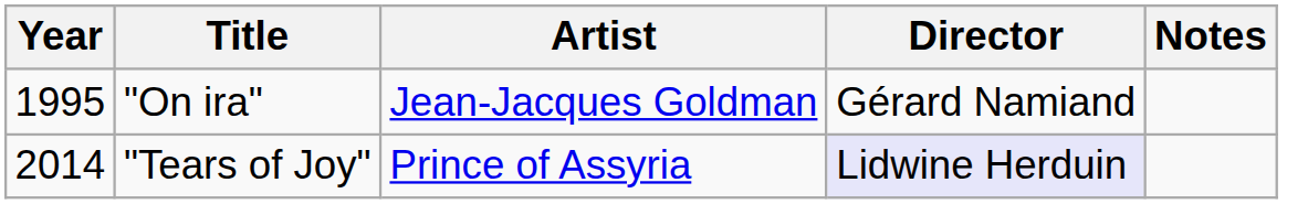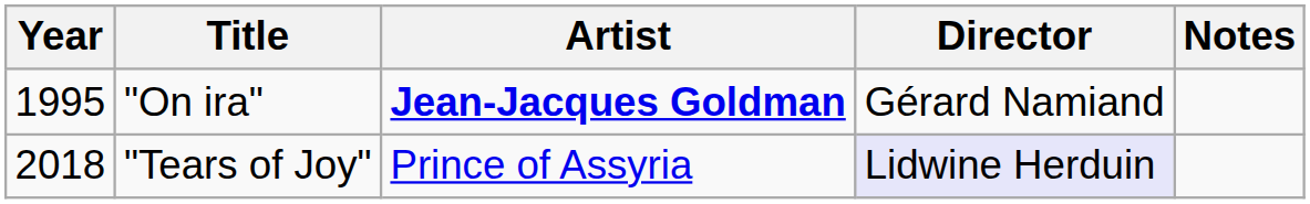 <table class="wikitable sortable">
 <tr>
 <th>Year</th>
 <th>Title</th>
 <th>Artist</th>
 <th>Director</th>
 <th class="unsortable">Notes</th>
 </tr>
 <tr>
 <td>1995</td>
 <td>"On ira"</td>
-<td><a href='#'>Jean-Jacques Goldman</a></td>
+<td><strong><a href='#'>Jean-Jacques Goldman</a></strong></td>
 <td>Gérard Namiand</td>
 <td></td>
 </tr>
 <tr>
-<td>2014</td>
+<td>2018</td>
 <td>"Tears of Joy"</td>
 <td><a href='#'>Prince of Assyria</a></td>
 <td style="background: lavender;">Lidwine Herduin</td>
 <td></td>
 </tr>
 </table>
